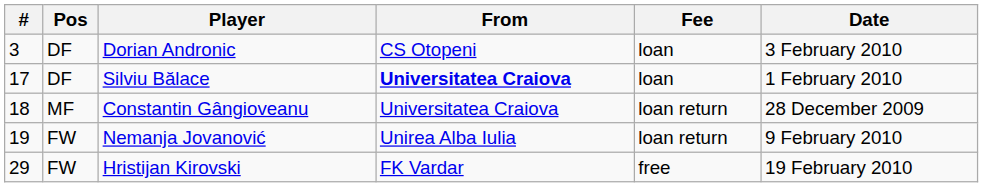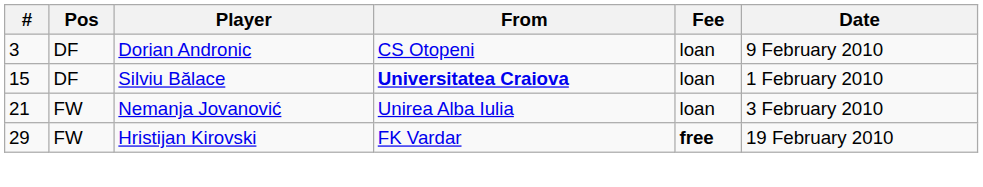 <table width=50% class="wikitable" style="text-align:center; font-size:95%; text-align:left">
 <tr>
 <th>#</th>
 <th>Pos</th>
 <th>Player</th>
 <th>From</th>
 <th>Fee</th>
 <th>Date</th>
 </tr>
 <tr --->
 <td>3</td>
 <td>DF</td>
 <td> <a href='#'>Dorian Andronic</a></td>
 <td> <a href='#'>CS Otopeni</a></td>
 <td>loan</td>
-<td>3 February 2010</td>
+<td>9 February 2010</td>
 </tr>
 <tr --->
-<td>17</td>
+<td>15</td>
 <td>DF</td>
 <td> <a href='#'>Silviu Bălace</a></td>
 <td><strong> <a href='#'>Universitatea Craiova</a></strong></td>
 <td>loan</td>
 <td>1 February 2010</td>
 </tr>
 <tr --->
-<td>18</td>
-<td>MF</td>
-<td> <a href='#'>Constantin Gângioveanu</a></td>
-<td> <a href='#'>Universitatea Craiova</a></td>
-<td>loan return</td>
-<td>28 December 2009</td>
-</tr>
-<tr --->
-<td>19</td>
+<td>21</td>
 <td>FW</td>
 <td> <a href='#'>Nemanja Jovanović</a></td>
 <td> <a href='#'>Unirea Alba Iulia</a></td>
-<td>loan return</td>
-<td>9 February 2010</td>
+<td>loan</td>
+<td>3 February 2010</td>
 </tr>
 <tr --->
 <td>29</td>
 <td>FW</td>
 <td> <a href='#'>Hristijan Kirovski</a></td>
 <td> <a href='#'>FK Vardar</a></td>
-<td>free</td>
+<td><strong>free</strong></td>
 <td>19 February 2010</td>
 </tr>
 </table>
